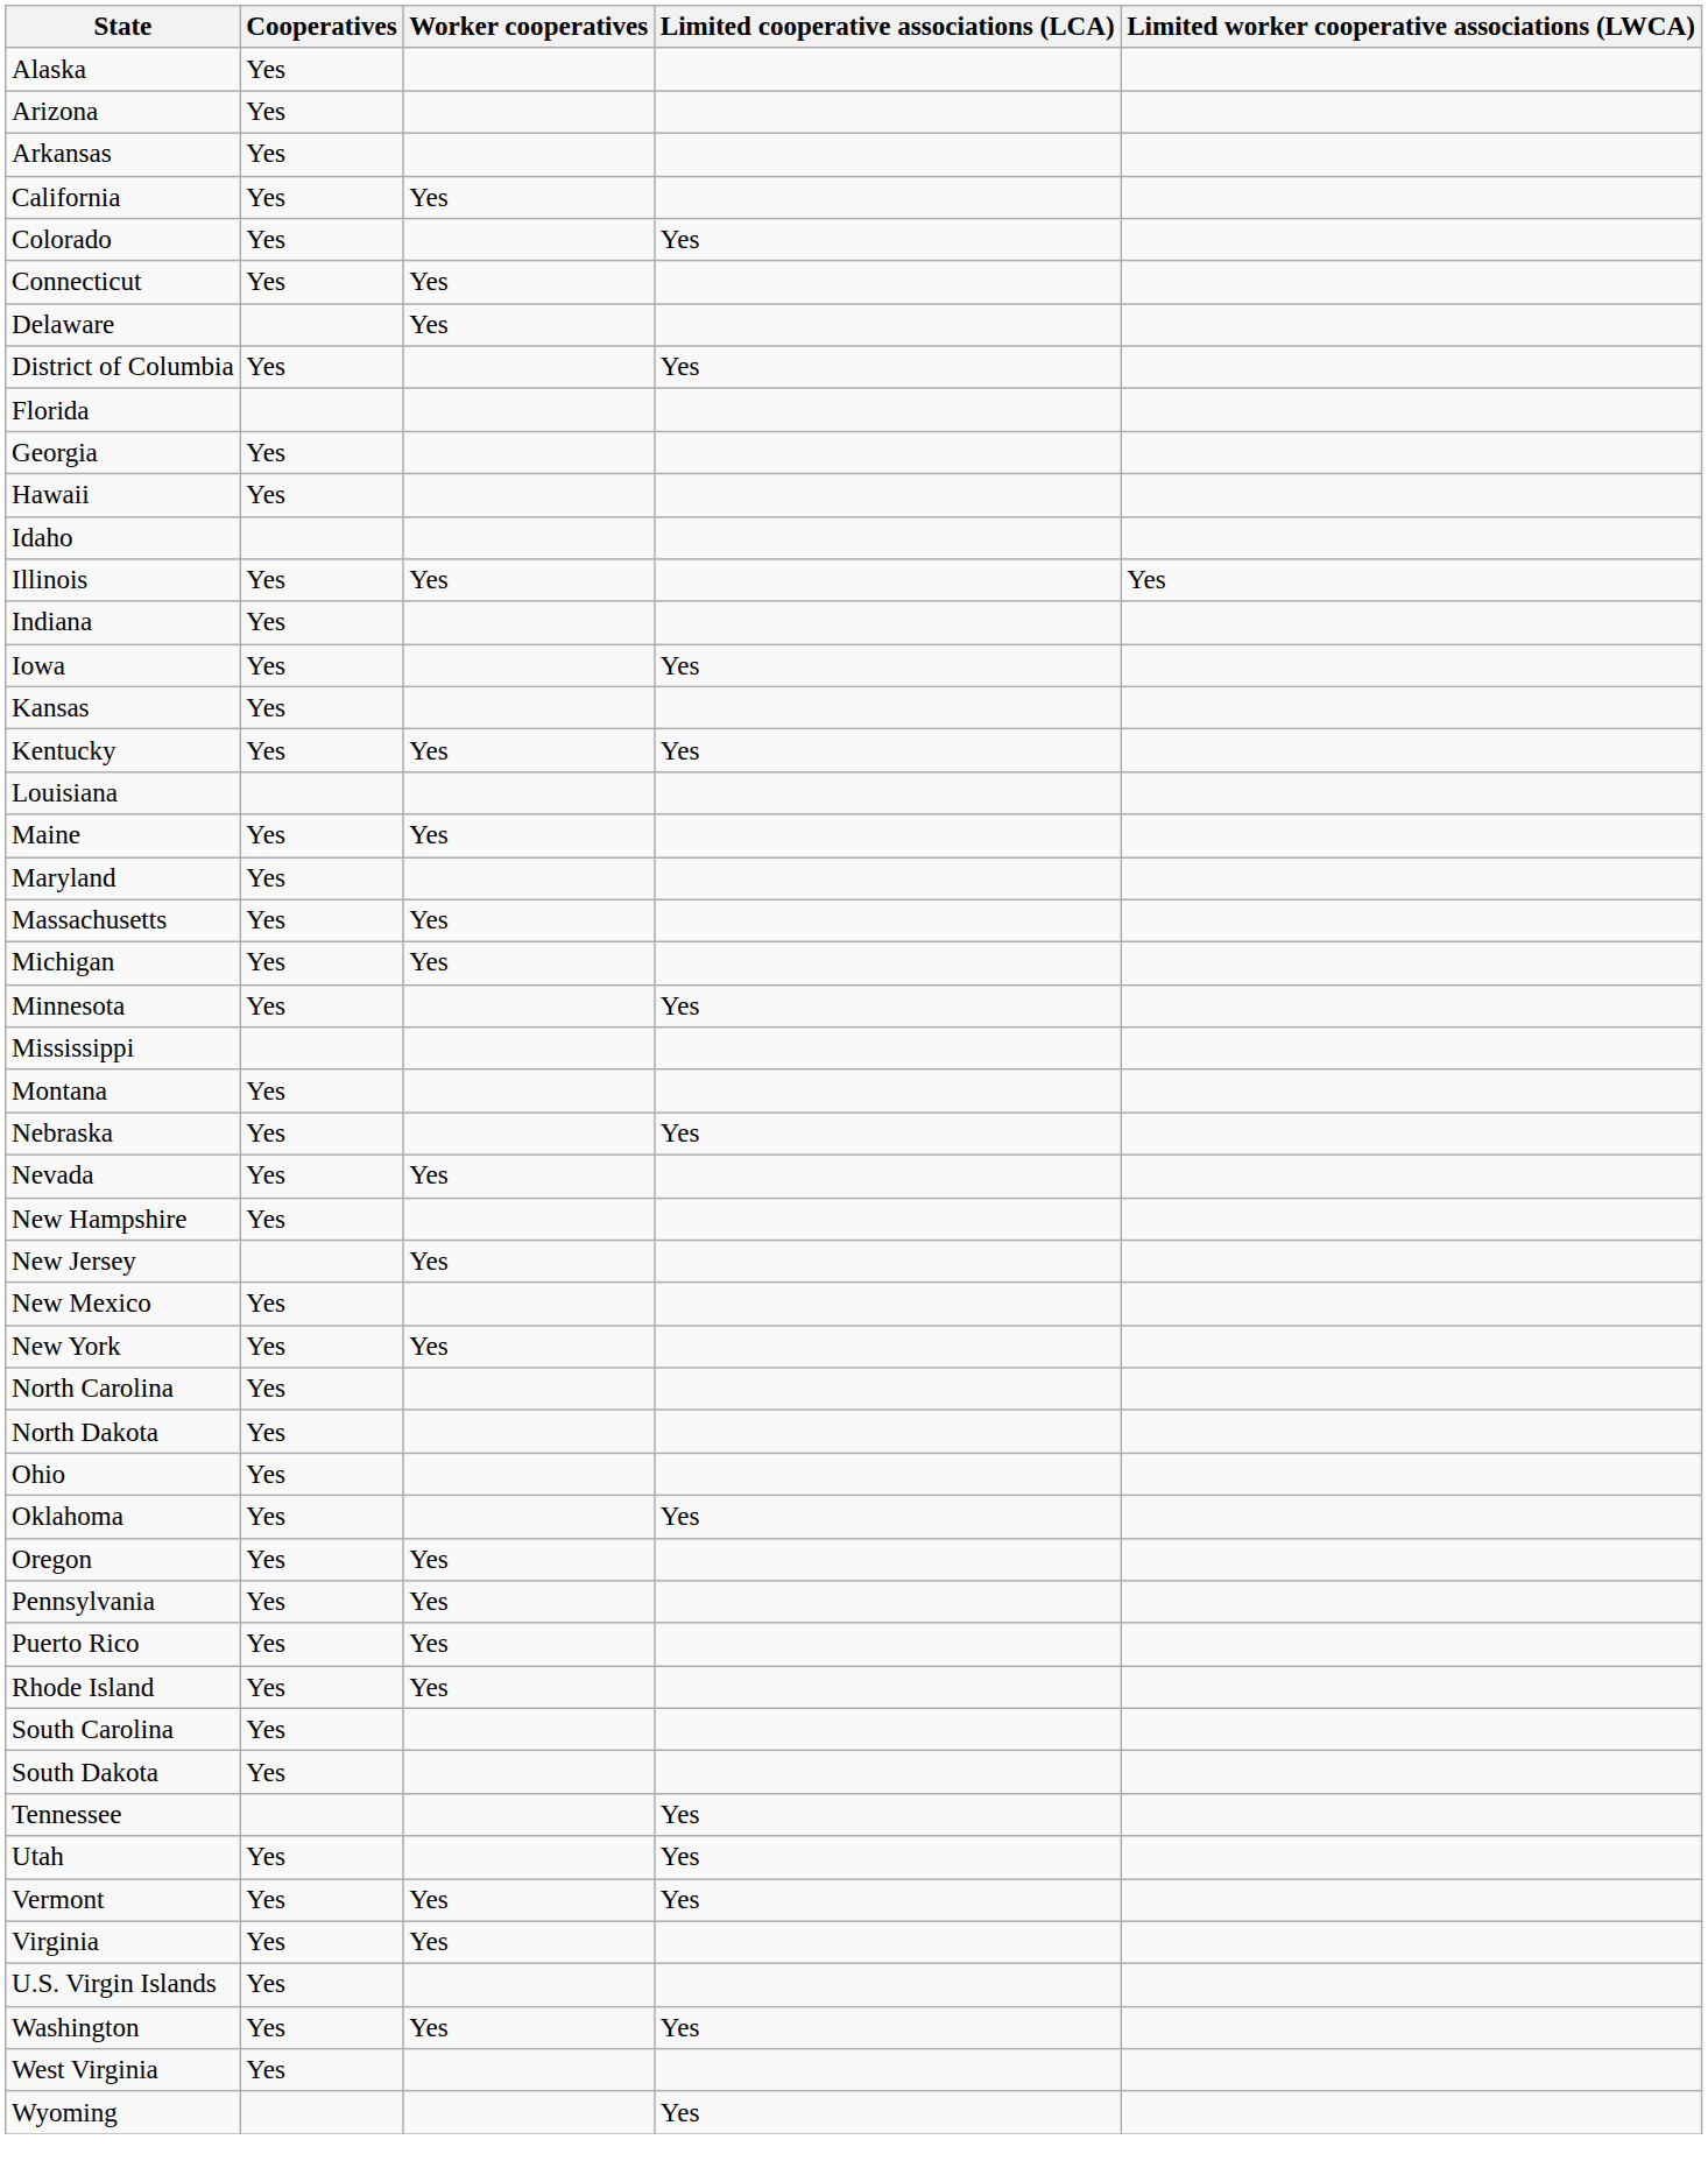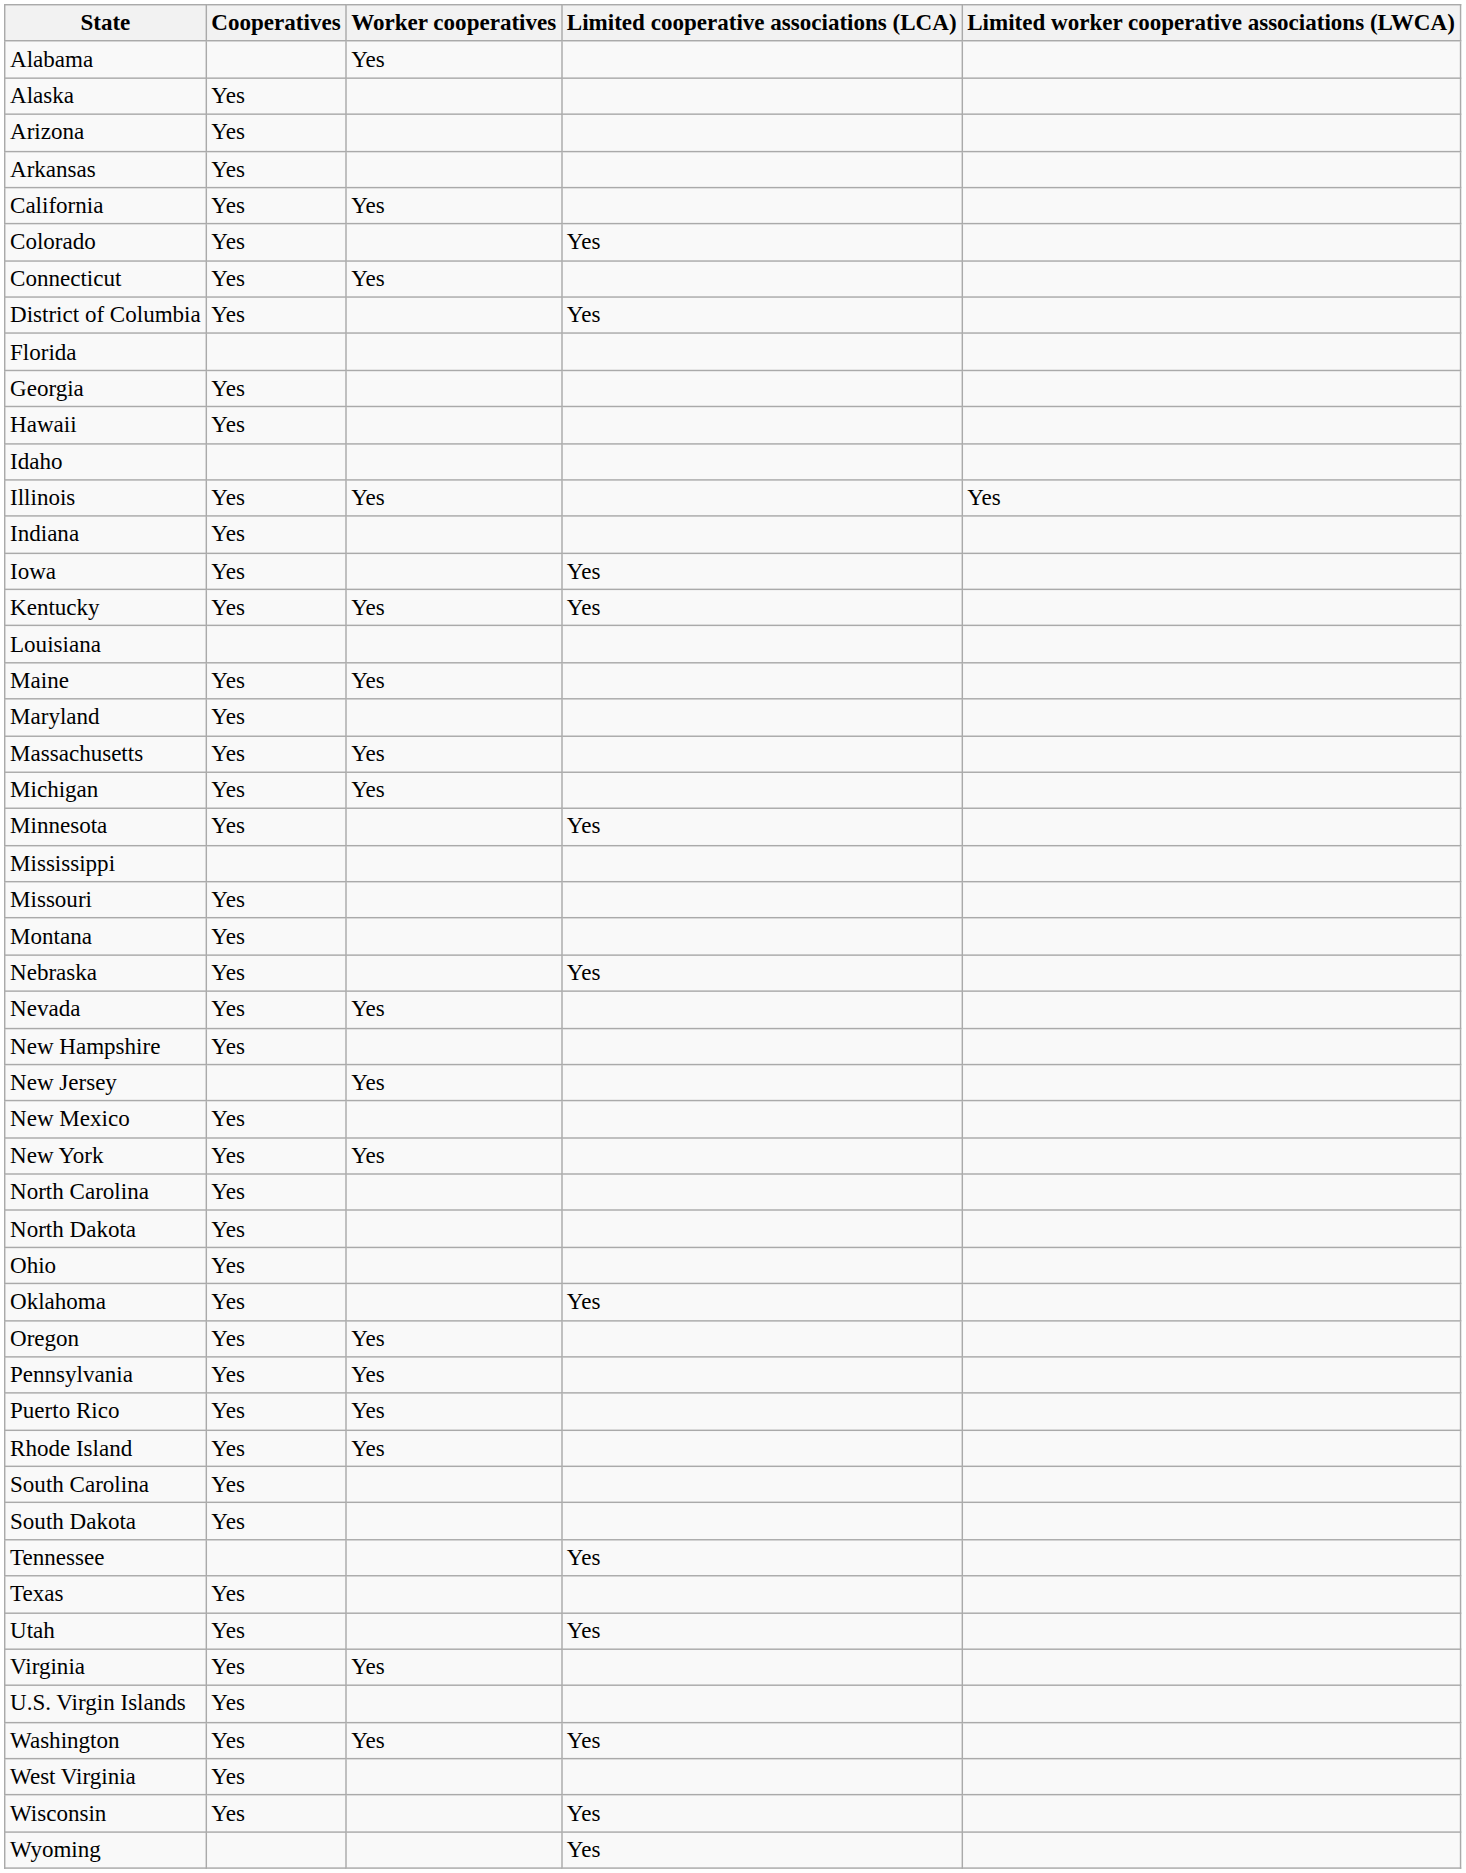 <table class="wikitable sortable mw-datatable static-row-numbers sticky-table-head sticky-table-col1" style="text-align: left">
 <tr>
 <th>State</th>
 <th>Cooperatives</th>
 <th>Worker cooperatives</th>
 <th>Limited cooperative associations (LCA)</th>
 <th>Limited worker cooperative associations (LWCA)</th>
+</tr>
+<tr>
+<td>Alabama</td>
+<td></td>
+<td>Yes</td>
+<td></td>
+<td></td>
 </tr>
 <tr>
 <td>Alaska</td>
 <td>Yes</td>
 <td></td>
 <td></td>
 <td></td>
 </tr>
 <tr>
 <td>Arizona</td>
 <td>Yes</td>
 <td></td>
 <td></td>
 <td></td>
 </tr>
 <tr>
 <td>Arkansas</td>
 <td>Yes</td>
 <td></td>
 <td></td>
 <td></td>
 </tr>
 <tr>
 <td>California</td>
 <td>Yes</td>
 <td>Yes</td>
 <td></td>
 <td></td>
 </tr>
 <tr>
 <td>Colorado</td>
 <td>Yes</td>
 <td></td>
 <td>Yes</td>
 <td></td>
 </tr>
 <tr>
 <td>Connecticut</td>
 <td>Yes</td>
-<td>Yes</td>
-<td></td>
-<td></td>
-</tr>
-<tr>
-<td>Delaware</td>
-<td></td>
 <td>Yes</td>
 <td></td>
 <td></td>
 </tr>
 <tr>
 <td>District of Columbia</td>
 <td>Yes</td>
 <td></td>
 <td>Yes</td>
 <td></td>
 </tr>
 <tr>
 <td>Florida</td>
 <td></td>
 <td></td>
 <td></td>
 <td></td>
 </tr>
 <tr>
 <td>Georgia</td>
 <td>Yes</td>
 <td></td>
 <td></td>
 <td></td>
 </tr>
 <tr>
 <td>Hawaii</td>
 <td>Yes</td>
 <td></td>
 <td></td>
 <td></td>
 </tr>
 <tr>
 <td>Idaho</td>
 <td></td>
 <td></td>
 <td></td>
 <td></td>
 </tr>
 <tr>
 <td>Illinois</td>
 <td>Yes</td>
 <td>Yes</td>
 <td></td>
 <td>Yes</td>
 </tr>
 <tr>
 <td>Indiana</td>
 <td>Yes</td>
 <td></td>
 <td></td>
 <td></td>
 </tr>
 <tr>
 <td>Iowa</td>
 <td>Yes</td>
 <td></td>
 <td>Yes</td>
 <td></td>
 </tr>
 <tr>
-<td>Kansas</td>
-<td>Yes</td>
-<td></td>
-<td></td>
-<td></td>
-</tr>
-<tr>
 <td>Kentucky</td>
 <td>Yes</td>
 <td>Yes</td>
 <td>Yes</td>
 <td></td>
 </tr>
 <tr>
 <td>Louisiana</td>
 <td></td>
 <td></td>
 <td></td>
 <td></td>
 </tr>
 <tr>
 <td>Maine</td>
 <td>Yes</td>
 <td>Yes</td>
 <td></td>
 <td></td>
 </tr>
 <tr>
 <td>Maryland</td>
 <td>Yes</td>
 <td></td>
 <td></td>
 <td></td>
 </tr>
 <tr>
 <td>Massachusetts</td>
 <td>Yes</td>
 <td>Yes</td>
 <td></td>
 <td></td>
 </tr>
 <tr>
 <td>Michigan</td>
 <td>Yes</td>
 <td>Yes</td>
 <td></td>
 <td></td>
 </tr>
 <tr>
 <td>Minnesota</td>
 <td>Yes</td>
 <td></td>
 <td>Yes</td>
 <td></td>
 </tr>
 <tr>
 <td>Mississippi</td>
 <td></td>
+<td></td>
+<td></td>
+<td></td>
+</tr>
+<tr>
+<td>Missouri</td>
+<td>Yes</td>
 <td></td>
 <td></td>
 <td></td>
 </tr>
 <tr>
 <td>Montana</td>
 <td>Yes</td>
 <td></td>
 <td></td>
 <td></td>
 </tr>
 <tr>
 <td>Nebraska</td>
 <td>Yes</td>
 <td></td>
 <td>Yes</td>
 <td></td>
 </tr>
 <tr>
 <td>Nevada</td>
 <td>Yes</td>
 <td>Yes</td>
 <td></td>
 <td></td>
 </tr>
 <tr>
 <td>New Hampshire</td>
 <td>Yes</td>
 <td></td>
 <td></td>
 <td></td>
 </tr>
 <tr>
 <td>New Jersey</td>
 <td></td>
 <td>Yes</td>
 <td></td>
 <td></td>
 </tr>
 <tr>
 <td>New Mexico</td>
 <td>Yes</td>
 <td></td>
 <td></td>
 <td></td>
 </tr>
 <tr>
 <td>New York</td>
 <td>Yes</td>
 <td>Yes</td>
 <td></td>
 <td></td>
 </tr>
 <tr>
 <td>North Carolina</td>
 <td>Yes</td>
 <td></td>
 <td></td>
 <td></td>
 </tr>
 <tr>
 <td>North Dakota</td>
 <td>Yes</td>
 <td></td>
 <td></td>
 <td></td>
 </tr>
 <tr>
 <td>Ohio</td>
 <td>Yes</td>
 <td></td>
 <td></td>
 <td></td>
 </tr>
 <tr>
 <td>Oklahoma</td>
 <td>Yes</td>
 <td></td>
 <td>Yes</td>
 <td></td>
 </tr>
 <tr>
 <td>Oregon</td>
 <td>Yes</td>
 <td>Yes</td>
 <td></td>
 <td></td>
 </tr>
 <tr>
 <td>Pennsylvania</td>
 <td>Yes</td>
 <td>Yes</td>
 <td></td>
 <td></td>
 </tr>
 <tr>
 <td>Puerto Rico</td>
 <td>Yes</td>
 <td>Yes</td>
 <td></td>
 <td></td>
 </tr>
 <tr>
 <td>Rhode Island</td>
 <td>Yes</td>
 <td>Yes</td>
 <td></td>
 <td></td>
 </tr>
 <tr>
 <td>South Carolina</td>
 <td>Yes</td>
 <td></td>
 <td></td>
 <td></td>
 </tr>
 <tr>
 <td>South Dakota</td>
 <td>Yes</td>
 <td></td>
 <td></td>
 <td></td>
 </tr>
 <tr>
 <td>Tennessee</td>
 <td></td>
 <td></td>
 <td>Yes</td>
 <td></td>
 </tr>
 <tr>
+<td>Texas</td>
+<td>Yes</td>
+<td></td>
+<td></td>
+<td></td>
+</tr>
+<tr>
 <td>Utah</td>
 <td>Yes</td>
 <td></td>
-<td>Yes</td>
-<td></td>
-</tr>
-<tr>
-<td>Vermont</td>
-<td>Yes</td>
-<td>Yes</td>
 <td>Yes</td>
 <td></td>
 </tr>
 <tr>
 <td>Virginia</td>
 <td>Yes</td>
 <td>Yes</td>
 <td></td>
 <td></td>
 </tr>
 <tr>
 <td>U.S. Virgin Islands</td>
 <td>Yes</td>
 <td></td>
 <td></td>
 <td></td>
 </tr>
 <tr>
 <td>Washington</td>
 <td>Yes</td>
 <td>Yes</td>
 <td>Yes</td>
 <td></td>
 </tr>
 <tr>
 <td>West Virginia</td>
 <td>Yes</td>
 <td></td>
 <td></td>
 <td></td>
 </tr>
 <tr>
+<td>Wisconsin</td>
+<td>Yes</td>
+<td></td>
+<td>Yes</td>
+<td></td>
+</tr>
+<tr>
 <td>Wyoming</td>
 <td></td>
 <td></td>
 <td>Yes</td>
 <td></td>
 </tr>
 </table>
